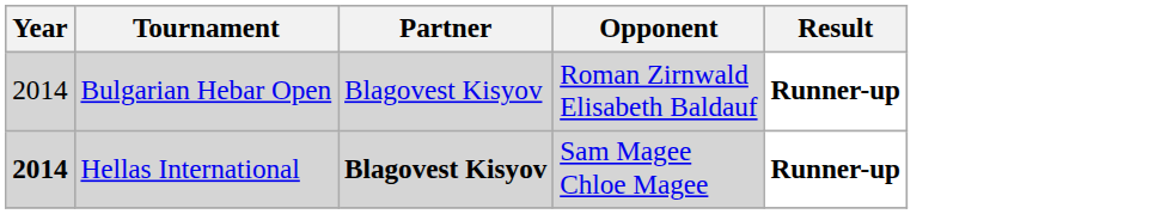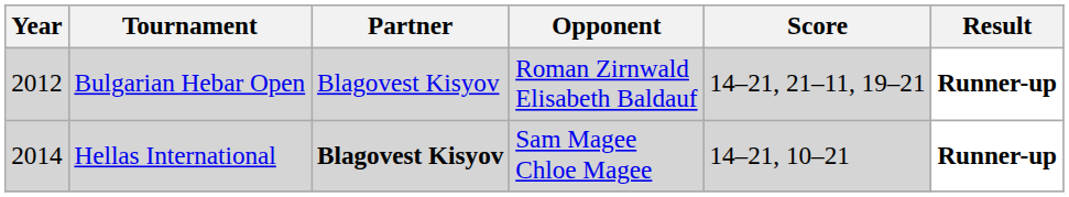 <table class="sortable wikitable" style="font-size: 90%;">
 <tr>
 <th>Year</th>
 <th>Tournament</th>
 <th>Partner</th>
 <th>Opponent</th>
+<th>Score</th>
 <th>Result</th>
 </tr>
 <tr style="background:#D5D5D5">
-<td align="center">2014</td>
+<td align="center">2012</td>
 <td align="left"><a href='#'>Bulgarian Hebar Open</a></td>
 <td align="left"> <a href='#'>Blagovest Kisyov</a></td>
 <td align="left"> <a href='#'>Roman Zirnwald</a><br> <a href='#'>Elisabeth Baldauf</a></td>
+<td align="left">14–21, 21–11, 19–21</td>
 <td style="text-align:left; background:white"> <strong>Runner-up</strong></td>
 </tr>
 <tr style="background:#D5D5D5">
-<td align="center"><strong>2014</strong></td>
+<td align="center">2014</td>
 <td align="left"><a href='#'>Hellas International</a></td>
 <td align="left"><strong> Blagovest Kisyov</strong></td>
 <td align="left"> <a href='#'>Sam Magee</a><br> <a href='#'>Chloe Magee</a></td>
+<td align="left">14–21, 10–21</td>
 <td style="text-align:left; background:white"> <strong>Runner-up</strong></td>
 </tr>
 </table>
